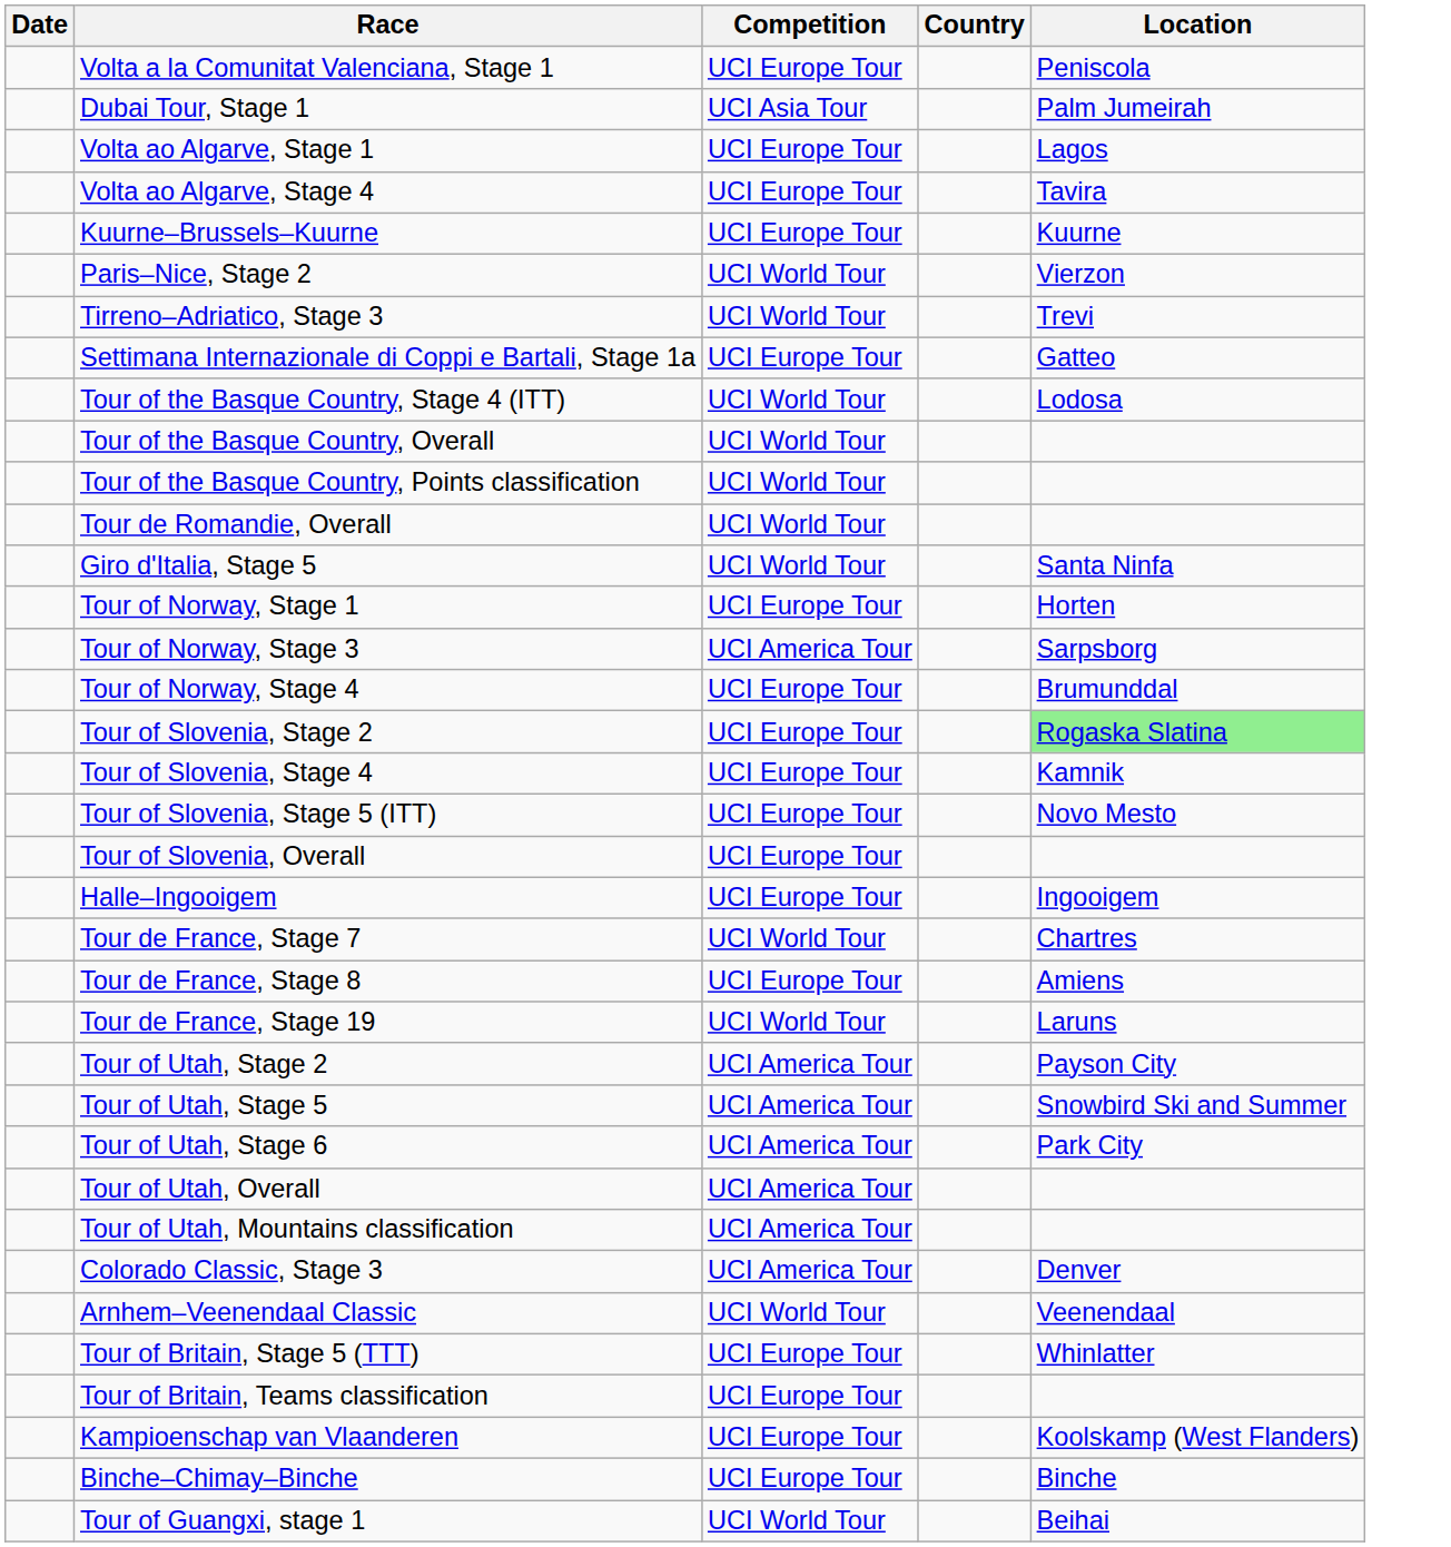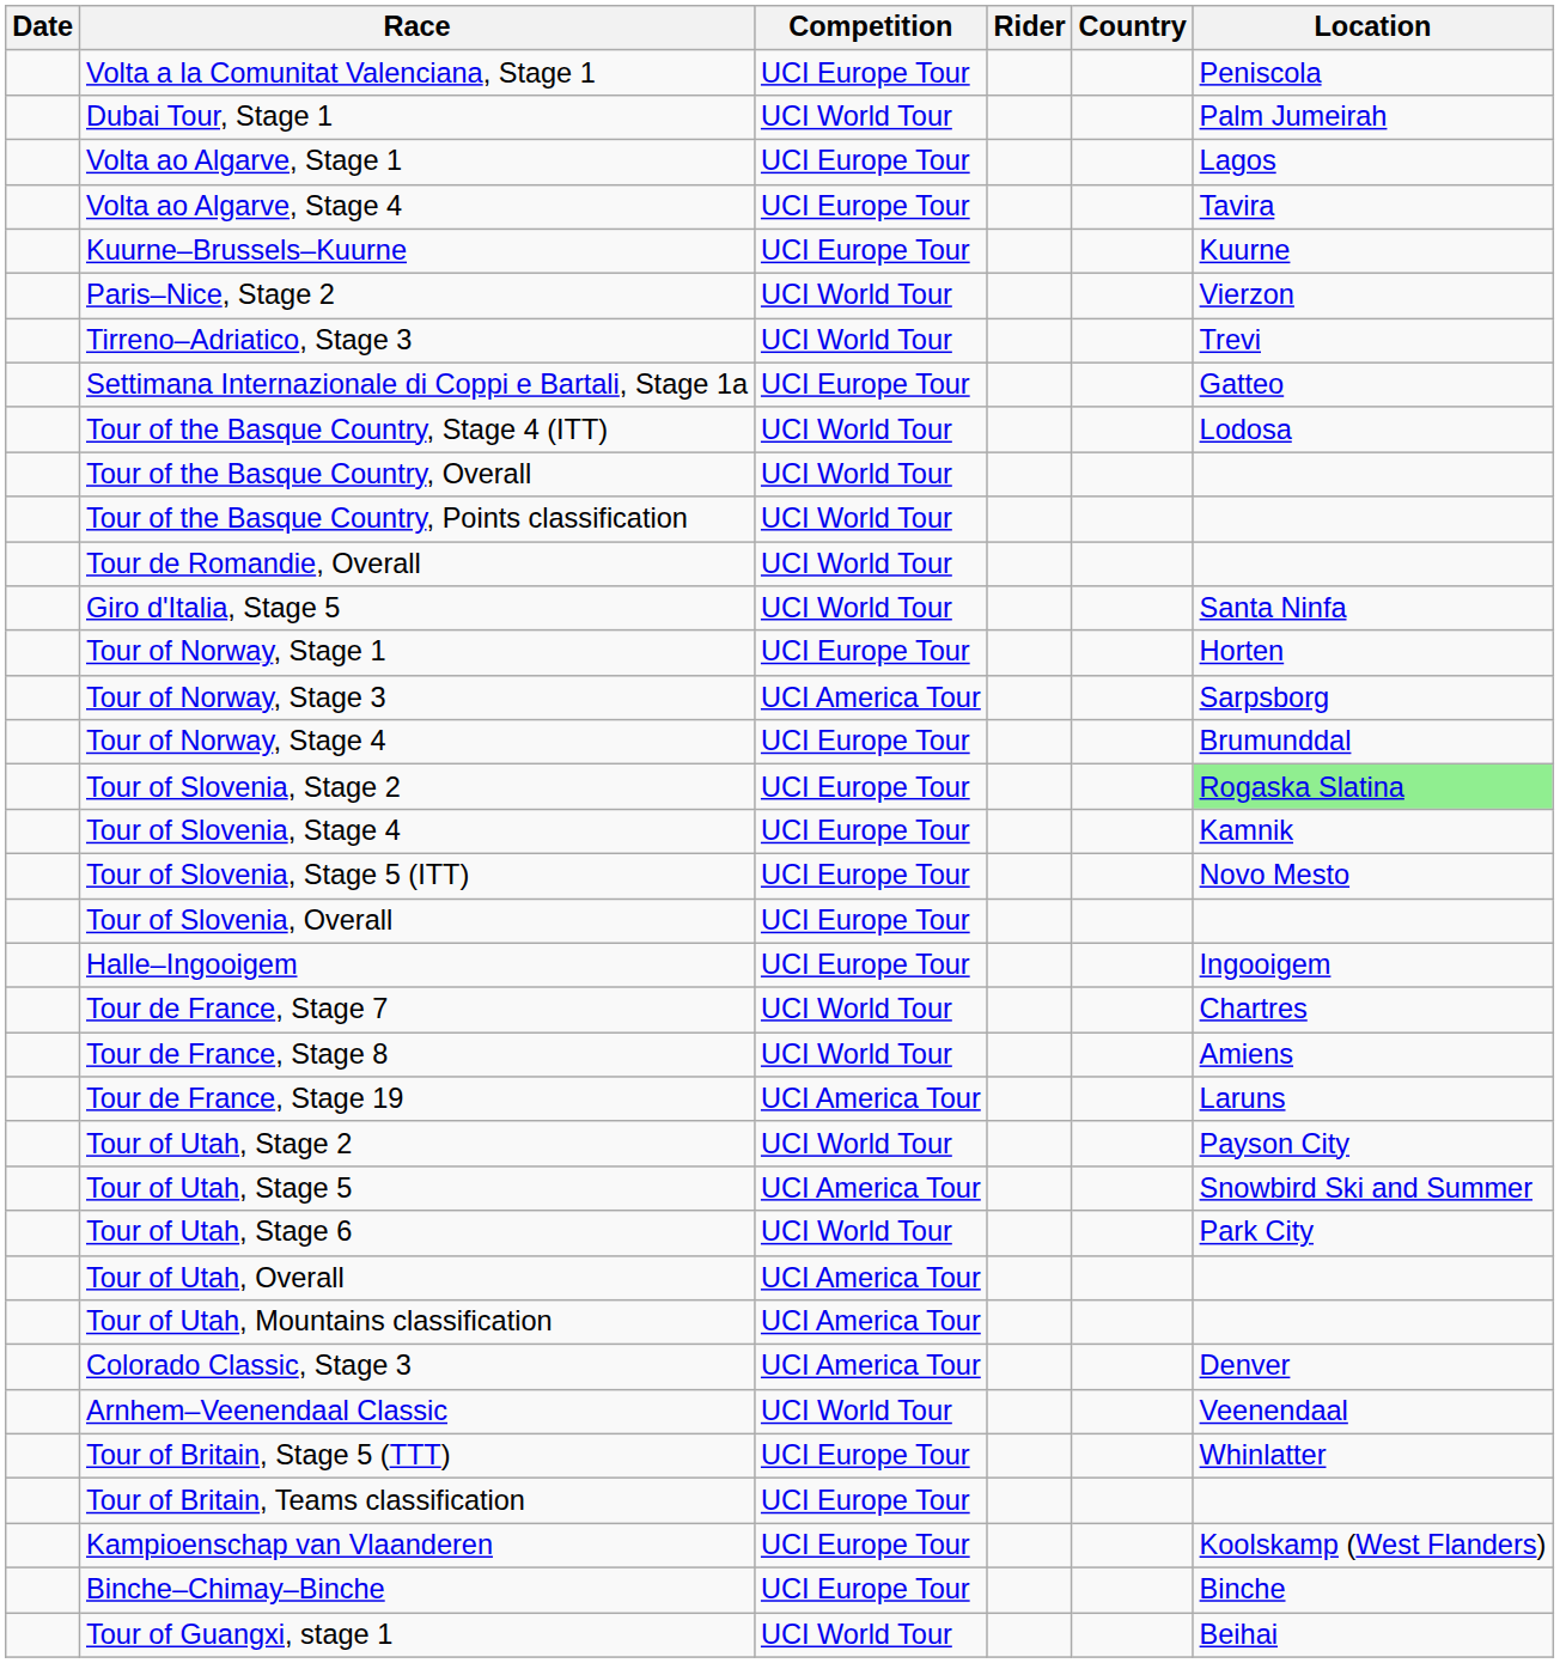 <table class="wikitable sortable">
 <tr>
 <th>Date</th>
 <th>Race</th>
 <th>Competition</th>
+<th>Rider</th>
 <th>Country</th>
 <th>Location</th>
 </tr>
 <tr>
 <td></td>
 <td><a href='#'>Volta a la Comunitat Valenciana</a>, Stage 1</td>
 <td><a href='#'>UCI Europe Tour</a></td>
 <td></td>
+<td></td>
 <td><a href='#'>Peniscola</a></td>
 </tr>
 <tr>
 <td></td>
 <td><a href='#'>Dubai Tour</a>, Stage 1</td>
-<td><a href='#'>UCI Asia Tour</a></td>
+<td><a href='#'>UCI World Tour</a></td>
+<td></td>
 <td></td>
 <td><a href='#'>Palm Jumeirah</a></td>
 </tr>
 <tr>
 <td></td>
 <td><a href='#'>Volta ao Algarve</a>, Stage 1</td>
 <td><a href='#'>UCI Europe Tour</a></td>
 <td></td>
+<td></td>
 <td><a href='#'>Lagos</a></td>
 </tr>
 <tr>
 <td></td>
 <td><a href='#'>Volta ao Algarve</a>, Stage 4</td>
 <td><a href='#'>UCI Europe Tour</a></td>
+<td></td>
 <td></td>
 <td><a href='#'>Tavira</a></td>
 </tr>
 <tr>
 <td></td>
 <td><a href='#'>Kuurne–Brussels–Kuurne</a></td>
 <td><a href='#'>UCI Europe Tour</a></td>
 <td></td>
+<td></td>
 <td><a href='#'>Kuurne</a></td>
 </tr>
 <tr>
 <td></td>
 <td><a href='#'>Paris–Nice</a>, Stage 2</td>
 <td><a href='#'>UCI World Tour</a></td>
+<td></td>
 <td></td>
 <td><a href='#'>Vierzon</a></td>
 </tr>
 <tr>
 <td></td>
 <td><a href='#'>Tirreno–Adriatico</a>, Stage 3</td>
 <td><a href='#'>UCI World Tour</a></td>
 <td></td>
+<td></td>
 <td><a href='#'>Trevi</a></td>
 </tr>
 <tr>
 <td></td>
 <td><a href='#'>Settimana Internazionale di Coppi e Bartali</a>, Stage 1a</td>
 <td><a href='#'>UCI Europe Tour</a></td>
 <td></td>
+<td></td>
 <td><a href='#'>Gatteo</a></td>
 </tr>
 <tr>
 <td></td>
 <td><a href='#'>Tour of the Basque Country</a>, Stage 4 (ITT)</td>
 <td><a href='#'>UCI World Tour</a></td>
+<td></td>
 <td></td>
 <td><a href='#'>Lodosa</a></td>
 </tr>
 <tr>
 <td></td>
 <td><a href='#'>Tour of the Basque Country</a>, Overall</td>
 <td><a href='#'>UCI World Tour</a></td>
 <td></td>
 <td></td>
+<td></td>
 </tr>
 <tr>
 <td></td>
 <td><a href='#'>Tour of the Basque Country</a>, Points classification</td>
 <td><a href='#'>UCI World Tour</a></td>
+<td></td>
 <td></td>
 <td></td>
 </tr>
 <tr>
 <td></td>
 <td><a href='#'>Tour de Romandie</a>, Overall</td>
 <td><a href='#'>UCI World Tour</a></td>
 <td></td>
 <td></td>
+<td></td>
 </tr>
 <tr>
 <td></td>
 <td><a href='#'>Giro d'Italia</a>, Stage 5</td>
 <td><a href='#'>UCI World Tour</a></td>
+<td></td>
 <td></td>
 <td><a href='#'>Santa Ninfa</a></td>
 </tr>
 <tr>
 <td></td>
 <td><a href='#'>Tour of Norway</a>, Stage 1</td>
 <td><a href='#'>UCI Europe Tour</a></td>
 <td></td>
+<td></td>
 <td><a href='#'>Horten</a></td>
 </tr>
 <tr>
 <td></td>
 <td><a href='#'>Tour of Norway</a>, Stage 3</td>
 <td><a href='#'>UCI America Tour</a></td>
+<td></td>
 <td></td>
 <td><a href='#'>Sarpsborg</a></td>
 </tr>
 <tr>
 <td></td>
 <td><a href='#'>Tour of Norway</a>, Stage 4</td>
 <td><a href='#'>UCI Europe Tour</a></td>
 <td></td>
+<td></td>
 <td><a href='#'>Brumunddal</a></td>
 </tr>
 <tr>
 <td></td>
 <td><a href='#'>Tour of Slovenia</a>, Stage 2</td>
 <td><a href='#'>UCI Europe Tour</a></td>
+<td></td>
 <td></td>
 <td style="background: lightgreen;"><a href='#'>Rogaska Slatina</a></td>
 </tr>
 <tr>
 <td></td>
 <td><a href='#'>Tour of Slovenia</a>, Stage 4</td>
 <td><a href='#'>UCI Europe Tour</a></td>
 <td></td>
+<td></td>
 <td><a href='#'>Kamnik</a></td>
 </tr>
 <tr>
 <td></td>
 <td><a href='#'>Tour of Slovenia</a>, Stage 5 (ITT)</td>
 <td><a href='#'>UCI Europe Tour</a></td>
+<td></td>
 <td></td>
 <td><a href='#'>Novo Mesto</a></td>
 </tr>
 <tr>
 <td></td>
 <td><a href='#'>Tour of Slovenia</a>, Overall</td>
 <td><a href='#'>UCI Europe Tour</a></td>
 <td></td>
 <td></td>
+<td></td>
 </tr>
 <tr>
 <td></td>
 <td><a href='#'>Halle–Ingooigem</a></td>
 <td><a href='#'>UCI Europe Tour</a></td>
+<td></td>
 <td></td>
 <td><a href='#'>Ingooigem</a></td>
 </tr>
 <tr>
 <td></td>
 <td><a href='#'>Tour de France</a>, Stage 7</td>
 <td><a href='#'>UCI World Tour</a></td>
 <td></td>
+<td></td>
 <td><a href='#'>Chartres</a></td>
 </tr>
 <tr>
 <td></td>
 <td><a href='#'>Tour de France</a>, Stage 8</td>
-<td><a href='#'>UCI Europe Tour</a></td>
+<td><a href='#'>UCI World Tour</a></td>
+<td></td>
 <td></td>
 <td><a href='#'>Amiens</a></td>
 </tr>
 <tr>
 <td></td>
 <td><a href='#'>Tour de France</a>, Stage 19</td>
-<td><a href='#'>UCI World Tour</a></td>
+<td><a href='#'>UCI America Tour</a></td>
+<td></td>
 <td></td>
 <td><a href='#'>Laruns</a></td>
 </tr>
 <tr>
 <td></td>
 <td><a href='#'>Tour of Utah</a>, Stage 2</td>
-<td><a href='#'>UCI America Tour</a></td>
+<td><a href='#'>UCI World Tour</a></td>
+<td></td>
 <td></td>
 <td><a href='#'>Payson City</a></td>
 </tr>
 <tr>
 <td></td>
 <td><a href='#'>Tour of Utah</a>, Stage 5</td>
 <td><a href='#'>UCI America Tour</a></td>
 <td></td>
+<td></td>
 <td><a href='#'>Snowbird Ski and Summer</a></td>
 </tr>
 <tr>
 <td></td>
 <td><a href='#'>Tour of Utah</a>, Stage 6</td>
-<td><a href='#'>UCI America Tour</a></td>
+<td><a href='#'>UCI World Tour</a></td>
+<td></td>
 <td></td>
 <td><a href='#'>Park City</a></td>
 </tr>
 <tr>
 <td></td>
 <td><a href='#'>Tour of Utah</a>, Overall</td>
 <td><a href='#'>UCI America Tour</a></td>
 <td></td>
 <td></td>
+<td></td>
 </tr>
 <tr>
 <td></td>
 <td><a href='#'>Tour of Utah</a>, Mountains classification</td>
 <td><a href='#'>UCI America Tour</a></td>
+<td></td>
 <td></td>
 <td></td>
 </tr>
 <tr>
 <td></td>
 <td><a href='#'>Colorado Classic</a>, Stage 3</td>
 <td><a href='#'>UCI America Tour</a></td>
 <td></td>
+<td></td>
 <td><a href='#'>Denver</a></td>
 </tr>
 <tr>
 <td></td>
 <td><a href='#'>Arnhem–Veenendaal Classic</a></td>
 <td><a href='#'>UCI World Tour</a></td>
 <td></td>
+<td></td>
 <td><a href='#'>Veenendaal</a></td>
 </tr>
 <tr>
 <td></td>
 <td><a href='#'>Tour of Britain</a>, Stage 5 (<a href='#'>TTT</a>)</td>
 <td><a href='#'>UCI Europe Tour</a></td>
+<td align="center"></td>
 <td></td>
 <td><a href='#'>Whinlatter</a></td>
 </tr>
 <tr>
 <td></td>
 <td><a href='#'>Tour of Britain</a>, Teams classification</td>
 <td><a href='#'>UCI Europe Tour</a></td>
+<td align="center"></td>
 <td></td>
 <td></td>
 </tr>
 <tr>
 <td></td>
 <td><a href='#'>Kampioenschap van Vlaanderen</a></td>
 <td><a href='#'>UCI Europe Tour</a></td>
 <td></td>
+<td></td>
 <td><a href='#'>Koolskamp</a> (<a href='#'>West Flanders</a>)</td>
 </tr>
 <tr>
 <td></td>
 <td><a href='#'>Binche–Chimay–Binche</a></td>
 <td><a href='#'>UCI Europe Tour</a></td>
+<td></td>
 <td></td>
 <td><a href='#'>Binche</a></td>
 </tr>
 <tr>
 <td></td>
 <td><a href='#'>Tour of Guangxi</a>, stage 1</td>
 <td><a href='#'>UCI World Tour</a></td>
 <td></td>
+<td></td>
 <td><a href='#'>Beihai</a></td>
 </tr>
 </table>
